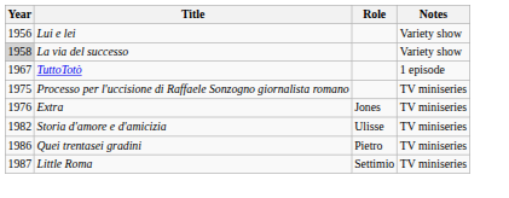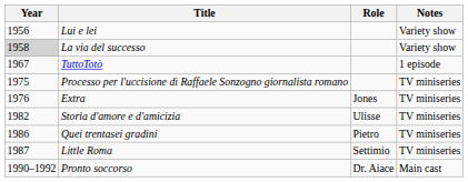 <table class="wikitable plainrowheaders sortable">
 <tr>
 <th scope="col">Year</th>
 <th scope="col">Title</th>
 <th scope="col">Role</th>
 <th scope="col">Notes</th>
 </tr>
 <tr>
 <td>1956</td>
 <td><em>Lui e lei</em></td>
 <td></td>
 <td>Variety show</td>
 </tr>
 <tr>
 <td style="background: lightgrey;">1958</td>
 <td><em>La via del successo</em></td>
 <td></td>
 <td>Variety show</td>
 </tr>
 <tr>
 <td>1967</td>
 <td><em><a href='#'>TuttoTotò</a></em></td>
 <td></td>
 <td>1 episode</td>
 </tr>
 <tr>
 <td>1975</td>
 <td><em>Processo per l'uccisione di Raffaele Sonzogno giornalista romano</em></td>
 <td></td>
 <td>TV miniseries</td>
 </tr>
 <tr>
 <td>1976</td>
 <td><em>Extra</em></td>
 <td>Jones</td>
 <td>TV miniseries</td>
 </tr>
 <tr>
 <td>1982</td>
 <td><em>Storia d'amore e d'amicizia</em></td>
 <td>Ulisse</td>
 <td>TV miniseries</td>
 </tr>
 <tr>
 <td>1986</td>
 <td><em>Quei trentasei gradini</em></td>
 <td>Pietro</td>
 <td>TV miniseries</td>
 </tr>
 <tr>
 <td>1987</td>
 <td><em>Little Roma</em></td>
 <td>Settimio</td>
 <td>TV miniseries</td>
 </tr>
+<tr>
+<td>1990–1992</td>
+<td><em>Pronto soccorso</em></td>
+<td>Dr. Aiace</td>
+<td>Main cast</td>
+</tr>
 </table>
